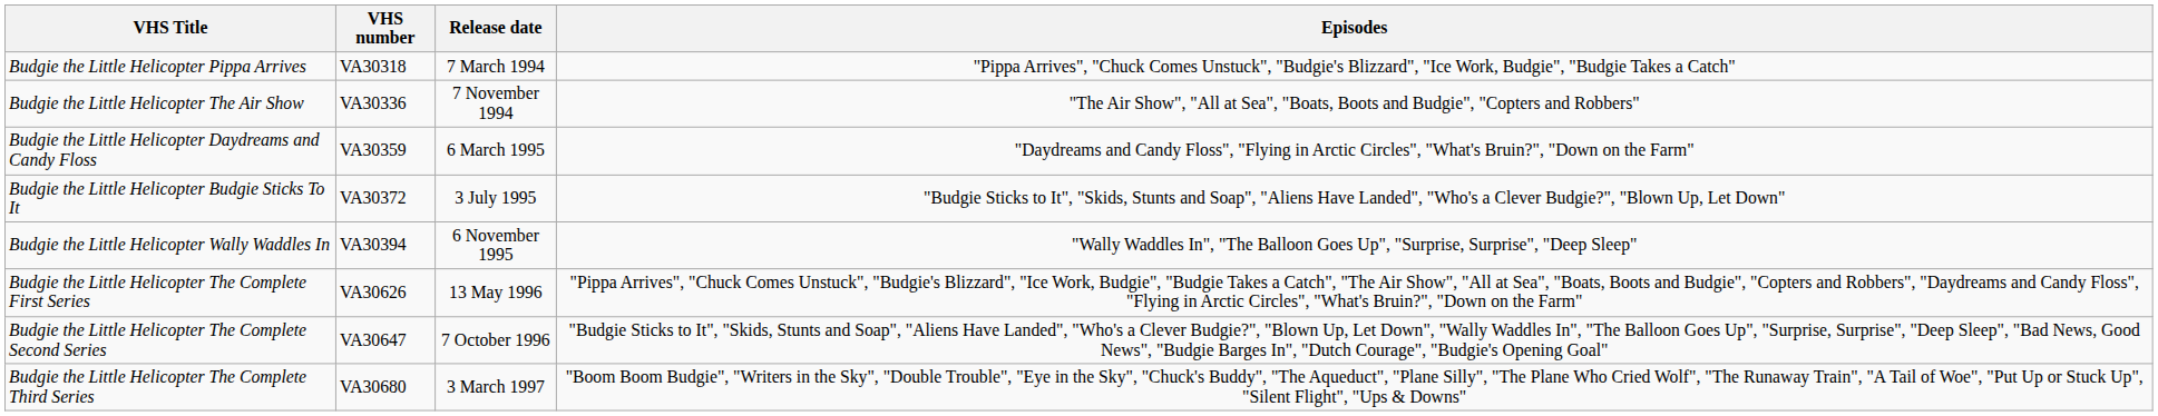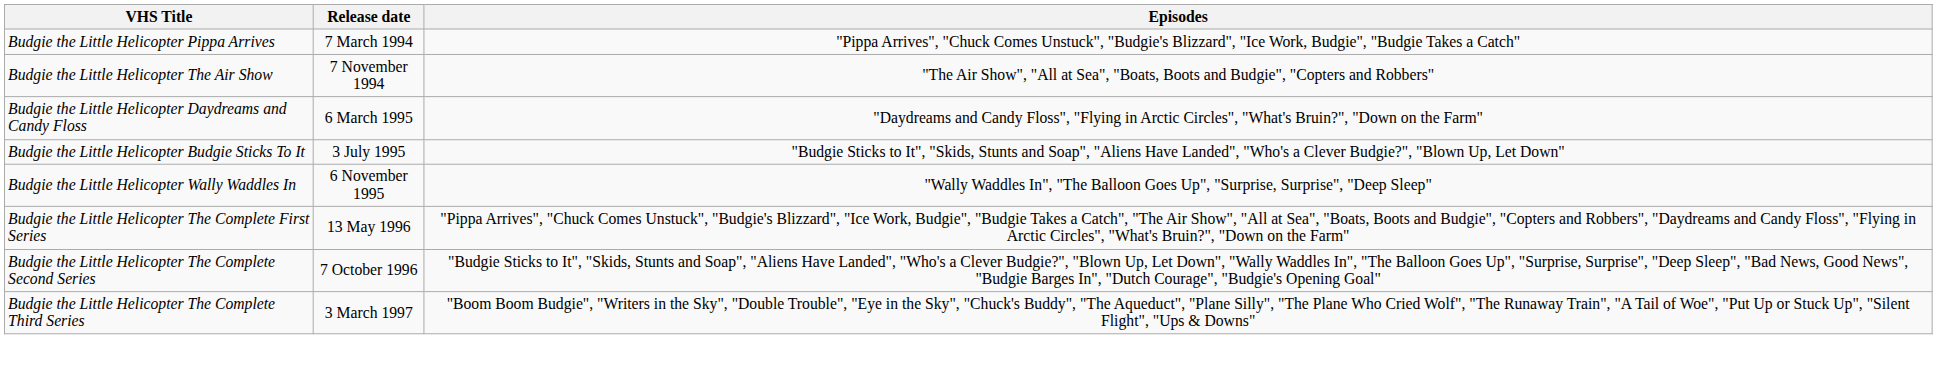 <table class="wikitable">
 <tr>
 <th>VHS Title</th>
-<th>VHS number</th>
 <th>Release date</th>
 <th>Episodes</th>
 </tr>
 <tr>
 <td><em>Budgie the Little Helicopter Pippa Arrives</em></td>
-<td>VA30318</td>
 <td align="center">7 March 1994</td>
 <td align="center">"Pippa Arrives", "Chuck Comes Unstuck", "Budgie's Blizzard", "Ice Work, Budgie", "Budgie Takes a Catch"</td>
 </tr>
 <tr>
 <td><em>Budgie the Little Helicopter The Air Show</em></td>
-<td>VA30336</td>
 <td align="center">7 November 1994</td>
 <td align="center">"The Air Show", "All at Sea", "Boats, Boots and Budgie", "Copters and Robbers"</td>
 </tr>
 <tr>
 <td><em>Budgie the Little Helicopter Daydreams and Candy Floss</em></td>
-<td>VA30359</td>
 <td align="center">6 March 1995</td>
 <td align="center">"Daydreams and Candy Floss", "Flying in Arctic Circles", "What's Bruin?", "Down on the Farm"</td>
 </tr>
 <tr>
 <td><em>Budgie the Little Helicopter Budgie Sticks To It</em></td>
-<td>VA30372</td>
 <td align="center">3 July 1995</td>
 <td align="center">"Budgie Sticks to It", "Skids, Stunts and Soap", "Aliens Have Landed", "Who's a Clever Budgie?", "Blown Up, Let Down"</td>
 </tr>
 <tr>
 <td><em>Budgie the Little Helicopter Wally Waddles In</em></td>
-<td>VA30394</td>
 <td align="center">6 November 1995</td>
 <td align="center">"Wally Waddles In", "The Balloon Goes Up", "Surprise, Surprise", "Deep Sleep"</td>
 </tr>
 <tr>
 <td><em>Budgie the Little Helicopter The Complete First Series</em></td>
-<td>VA30626</td>
 <td align="center">13 May 1996</td>
 <td align="center">"Pippa Arrives", "Chuck Comes Unstuck", "Budgie's Blizzard", "Ice Work, Budgie", "Budgie Takes a Catch", "The Air Show", "All at Sea", "Boats, Boots and Budgie", "Copters and Robbers", "Daydreams and Candy Floss", "Flying in Arctic Circles", "What's Bruin?", "Down on the Farm"</td>
 </tr>
 <tr>
 <td><em>Budgie the Little Helicopter The Complete Second Series</em></td>
-<td>VA30647</td>
 <td align="center">7 October 1996</td>
 <td align="center">"Budgie Sticks to It", "Skids, Stunts and Soap", "Aliens Have Landed", "Who's a Clever Budgie?", "Blown Up, Let Down", "Wally Waddles In", "The Balloon Goes Up", "Surprise, Surprise", "Deep Sleep", "Bad News, Good News", "Budgie Barges In", "Dutch Courage", "Budgie's Opening Goal"</td>
 </tr>
 <tr>
 <td><em>Budgie the Little Helicopter The Complete Third Series</em></td>
-<td>VA30680</td>
 <td align="center">3 March 1997</td>
 <td align="center">"Boom Boom Budgie", "Writers in the Sky", "Double Trouble", "Eye in the Sky", "Chuck's Buddy", "The Aqueduct", "Plane Silly", "The Plane Who Cried Wolf", "The Runaway Train", "A Tail of Woe", "Put Up or Stuck Up", "Silent Flight", "Ups & Downs"</td>
 </tr>
 </table>
